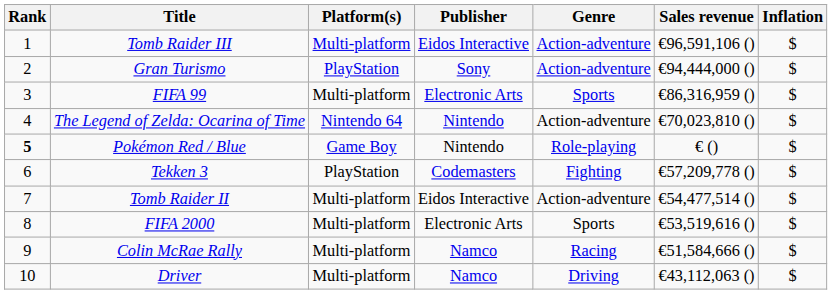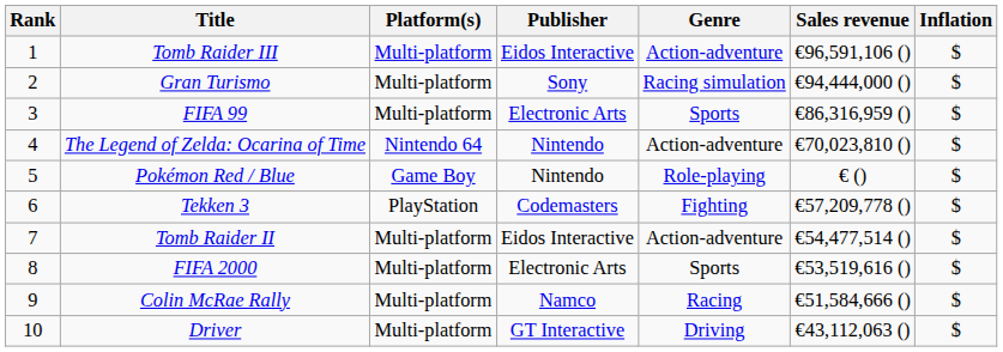 <table class="wikitable sortable" style="text-align:center">
 <tr>
 <th>Rank</th>
 <th>Title</th>
 <th>Platform(s)</th>
 <th>Publisher</th>
 <th>Genre</th>
 <th>Sales revenue</th>
 <th>Inflation</th>
 </tr>
 <tr>
 <td>1</td>
 <td><em><a href='#'>Tomb Raider III</a></em></td>
 <td><a href='#'>Multi-platform</a></td>
 <td><a href='#'>Eidos Interactive</a></td>
 <td><a href='#'>Action-adventure</a></td>
 <td>€96,591,106 ()</td>
 <td>$</td>
 </tr>
 <tr>
 <td>2</td>
 <td><em><a href='#'>Gran Turismo</a></em></td>
-<td><a href='#'>PlayStation</a></td>
+<td>Multi-platform</td>
 <td><a href='#'>Sony</a></td>
-<td><a href='#'>Action-adventure</a></td>
+<td><a href='#'>Racing simulation</a></td>
 <td>€94,444,000 ()</td>
 <td>$</td>
 </tr>
 <tr>
 <td>3</td>
 <td><em><a href='#'>FIFA 99</a></em></td>
 <td>Multi-platform</td>
 <td><a href='#'>Electronic Arts</a></td>
 <td><a href='#'>Sports</a></td>
 <td>€86,316,959 ()</td>
 <td>$</td>
 </tr>
 <tr>
 <td>4</td>
 <td><em><a href='#'>The Legend of Zelda: Ocarina of Time</a></em></td>
 <td><a href='#'>Nintendo 64</a></td>
 <td><a href='#'>Nintendo</a></td>
 <td>Action-adventure</td>
 <td>€70,023,810 ()</td>
 <td>$</td>
 </tr>
 <tr>
-<td><strong>5</strong></td>
+<td>5</td>
 <td><em><a href='#'>Pokémon Red / Blue</a></em></td>
 <td><a href='#'>Game Boy</a></td>
 <td>Nintendo</td>
 <td><a href='#'>Role-playing</a></td>
 <td>€ ()</td>
 <td>$</td>
 </tr>
 <tr>
 <td>6</td>
 <td><em><a href='#'>Tekken 3</a></em></td>
 <td>PlayStation</td>
 <td><a href='#'>Codemasters</a></td>
 <td><a href='#'>Fighting</a></td>
 <td>€57,209,778 ()</td>
 <td>$</td>
 </tr>
 <tr>
 <td>7</td>
 <td><em><a href='#'>Tomb Raider II</a></em></td>
 <td>Multi-platform</td>
 <td>Eidos Interactive</td>
 <td>Action-adventure</td>
 <td>€54,477,514 ()</td>
 <td>$</td>
 </tr>
 <tr>
 <td>8</td>
 <td><em><a href='#'>FIFA 2000</a></em></td>
 <td>Multi-platform</td>
 <td>Electronic Arts</td>
 <td>Sports</td>
 <td>€53,519,616 ()</td>
 <td>$</td>
 </tr>
 <tr>
 <td>9</td>
 <td><em><a href='#'>Colin McRae Rally</a></em></td>
 <td>Multi-platform</td>
 <td><a href='#'>Namco</a></td>
 <td><a href='#'>Racing</a></td>
 <td>€51,584,666 ()</td>
 <td>$</td>
 </tr>
 <tr>
 <td>10</td>
 <td><em><a href='#'>Driver</a></em></td>
 <td>Multi-platform</td>
-<td><a href='#'>Namco</a></td>
+<td><a href='#'>GT Interactive</a></td>
 <td><a href='#'>Driving</a></td>
 <td>€43,112,063 ()</td>
 <td>$</td>
 </tr>
 </table>
